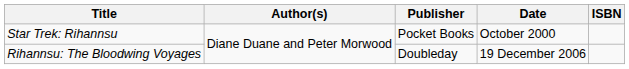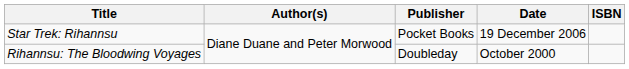 <table class="wikitable">
 <tr>
 <th>Title</th>
 <th>Author(s)</th>
 <th>Publisher</th>
 <th>Date</th>
 <th>ISBN</th>
 </tr>
 <tr>
 <td><em>Star Trek: Rihannsu</em></td>
 <td rowspan="2">Diane Duane and Peter Morwood</td>
 <td>Pocket Books</td>
-<td>October 2000</td>
+<td>19 December 2006</td>
 <td></td>
 </tr>
 <tr>
 <td><em>Rihannsu: The Bloodwing Voyages</em></td>
 <td>Doubleday</td>
-<td>19 December 2006</td>
+<td>October 2000</td>
 <td></td>
 </tr>
 </table>
